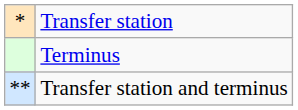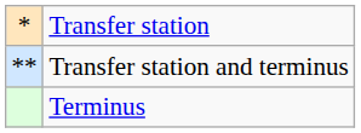 <table class="wikitable">
 <tr>
 <td style="background-color:#FFE6BD; text-align: center;">*</td>
 <td><a href='#'>Transfer station</a></td>
 </tr>
 <tr>
+<td style="background-color:#D0E7FF; text-align: center;">**</td>
+<td>Transfer station and terminus</td>
+</tr>
+<tr>
 <td style="background-color:#ddffdd; text-align: center;"></td>
 <td><a href='#'>Terminus</a></td>
 </tr>
-<tr>
-<td style="background-color:#D0E7FF; text-align: center;">**</td>
-<td>Transfer station and terminus</td>
-</tr>
 </table>
